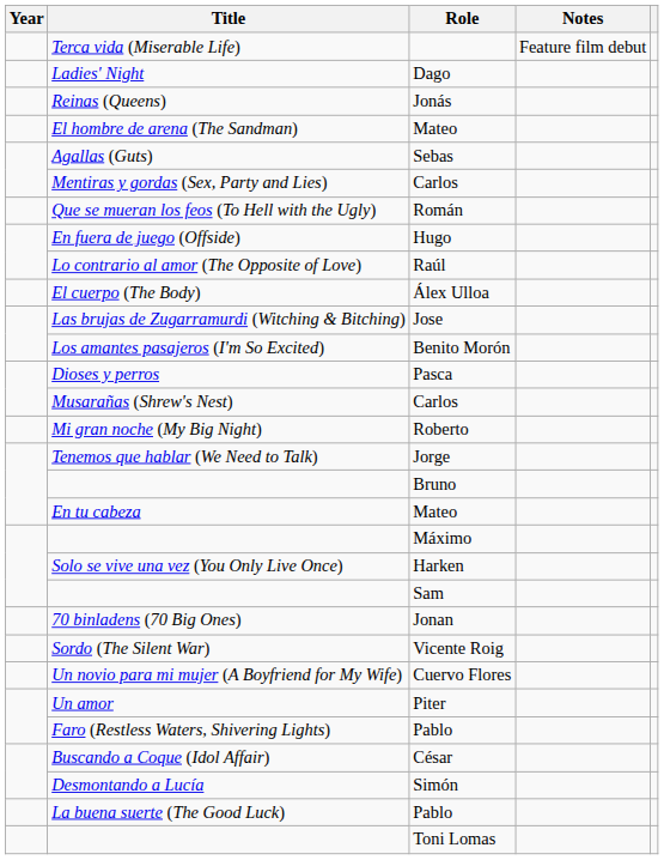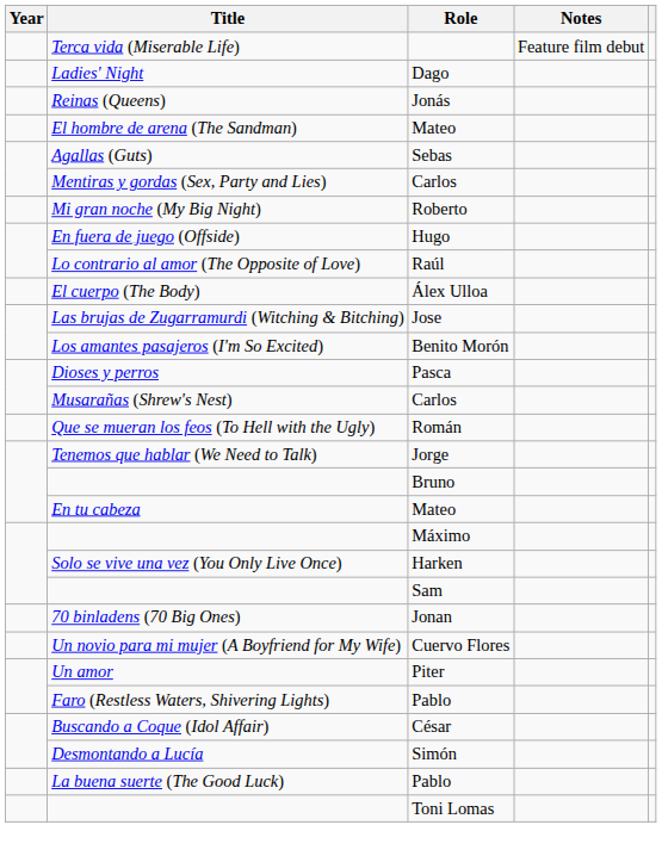 <table class="wikitable sortable">
 <tr>
 <th>Year</th>
 <th>Title</th>
 <th>Role</th>
 <th class="unsortable">Notes</th>
 <th class="unsortable"></th>
 </tr>
 <tr>
 <td></td>
 <td><em><a href='#'>Terca vida</a></em> (<em>Miserable Life</em>)</td>
 <td></td>
 <td>Feature film debut</td>
 <td></td>
 </tr>
 <tr>
 <td></td>
 <td><em><a href='#'>Ladies' Night</a></em></td>
 <td>Dago</td>
 <td></td>
 <td></td>
 </tr>
 <tr>
 <td></td>
 <td><em><a href='#'>Reinas</a></em> (<em>Queens</em>)</td>
 <td>Jonás</td>
 <td></td>
 <td></td>
 </tr>
 <tr>
 <td></td>
 <td><em><a href='#'>El hombre de arena</a></em> (<em>The Sandman</em>)</td>
 <td>Mateo</td>
 <td></td>
 <td></td>
 </tr>
 <tr>
 <td rowspan = "2"></td>
 <td><em><a href='#'>Agallas</a></em> (<em>Guts</em>)</td>
 <td>Sebas</td>
 <td></td>
 <td></td>
 </tr>
 <tr>
 <td><em><a href='#'>Mentiras y gordas</a></em> (<em>Sex, Party and Lies</em>)</td>
 <td>Carlos</td>
 <td></td>
 <td></td>
 </tr>
 <tr>
 <td></td>
-<td><em><a href='#'>Que se mueran los feos</a></em> (<em>To Hell with the Ugly</em>)</td>
-<td>Román</td>
+<td><em><a href='#'>Mi gran noche</a></em> (<em>My Big Night</em>)</td>
+<td>Roberto</td>
 <td></td>
 <td></td>
 </tr>
 <tr>
 <td rowspan = "2"></td>
 <td><em><a href='#'>En fuera de juego</a></em> (<em>Offside</em>)</td>
 <td>Hugo</td>
 <td></td>
 <td></td>
 </tr>
 <tr>
 <td><em><a href='#'>Lo contrario al amor</a></em> (<em>The Opposite of Love</em>)</td>
 <td>Raúl</td>
 <td></td>
 <td></td>
 </tr>
 <tr>
 <td></td>
 <td><em><a href='#'>El cuerpo</a></em> (<em>The Body</em>)</td>
 <td>Álex Ulloa</td>
 <td></td>
 <td></td>
 </tr>
 <tr>
 <td rowspan = "2"></td>
 <td><em><a href='#'>Las brujas de Zugarramurdi</a></em> (<em>Witching & Bitching</em>)</td>
 <td>Jose</td>
 <td></td>
 <td></td>
 </tr>
 <tr>
 <td><em><a href='#'>Los amantes pasajeros</a></em> (<em>I'm So Excited</em>)</td>
 <td>Benito Morón</td>
 <td></td>
 <td></td>
 </tr>
 <tr>
 <td rowspan = "2"></td>
 <td><em><a href='#'>Dioses y perros</a></em></td>
 <td>Pasca</td>
 <td></td>
 <td></td>
 </tr>
 <tr>
 <td><em><a href='#'>Musarañas</a></em> (<em>Shrew's Nest</em>)</td>
 <td>Carlos</td>
 <td></td>
 <td></td>
 </tr>
 <tr>
 <td></td>
-<td><em><a href='#'>Mi gran noche</a></em> (<em>My Big Night</em>)</td>
-<td>Roberto</td>
+<td><em><a href='#'>Que se mueran los feos</a></em> (<em>To Hell with the Ugly</em>)</td>
+<td>Román</td>
 <td></td>
 <td></td>
 </tr>
 <tr>
 <td rowspan = "3"></td>
 <td><em><a href='#'>Tenemos que hablar</a></em> (<em>We Need to Talk</em>)</td>
 <td>Jorge</td>
 <td></td>
 <td></td>
 </tr>
 <tr>
 <td><em></em></td>
 <td>Bruno</td>
 <td></td>
 <td></td>
 </tr>
 <tr>
 <td><em><a href='#'>En tu cabeza</a></em></td>
 <td>Mateo</td>
 <td></td>
 <td></td>
 </tr>
 <tr>
 <td rowspan = "3"></td>
 <td><em></em></td>
 <td>Máximo</td>
 <td></td>
 <td></td>
 </tr>
 <tr>
 <td><em><a href='#'>Solo se vive una vez</a></em> (<em>You Only Live Once</em>)</td>
 <td>Harken</td>
 <td></td>
 <td></td>
 </tr>
 <tr>
 <td><em></em></td>
 <td>Sam</td>
 <td></td>
 <td></td>
 </tr>
 <tr>
 <td></td>
 <td><em><a href='#'>70 binladens</a></em> (<em>70 Big Ones</em>)</td>
 <td>Jonan</td>
-<td></td>
-<td></td>
-</tr>
-<tr>
-<td></td>
-<td><em><a href='#'>Sordo</a></em> (<em>The Silent War</em>)</td>
-<td>Vicente Roig</td>
 <td></td>
 <td></td>
 </tr>
 <tr>
 <td></td>
 <td><em><a href='#'>Un novio para mi mujer</a></em> (<em>A Boyfriend for My Wife</em>)</td>
 <td>Cuervo Flores</td>
 <td></td>
 <td></td>
 </tr>
 <tr>
 <td rowspan = "2"></td>
 <td><em><a href='#'>Un amor</a></em></td>
 <td>Piter</td>
 <td></td>
 <td></td>
 </tr>
 <tr>
 <td><em><a href='#'>Faro</a></em> (<em>Restless Waters, Shivering Lights</em>)</td>
 <td>Pablo</td>
 <td></td>
 <td></td>
 </tr>
 <tr>
 <td rowspan = "2"></td>
 <td><em><a href='#'>Buscando a Coque</a></em> (<em>Idol Affair</em>)</td>
 <td>César</td>
 <td></td>
 <td></td>
 </tr>
 <tr>
 <td><em><a href='#'>Desmontando a Lucía</a></em></td>
 <td>Simón</td>
 <td></td>
 <td></td>
 </tr>
 <tr>
 <td></td>
 <td><em><a href='#'>La buena suerte</a></em> (<em>The Good Luck</em>)</td>
 <td>Pablo</td>
 <td></td>
 <td></td>
 </tr>
 <tr>
 <td></td>
 <td></td>
 <td>Toni Lomas</td>
 <td></td>
 <td></td>
 </tr>
 </table>
